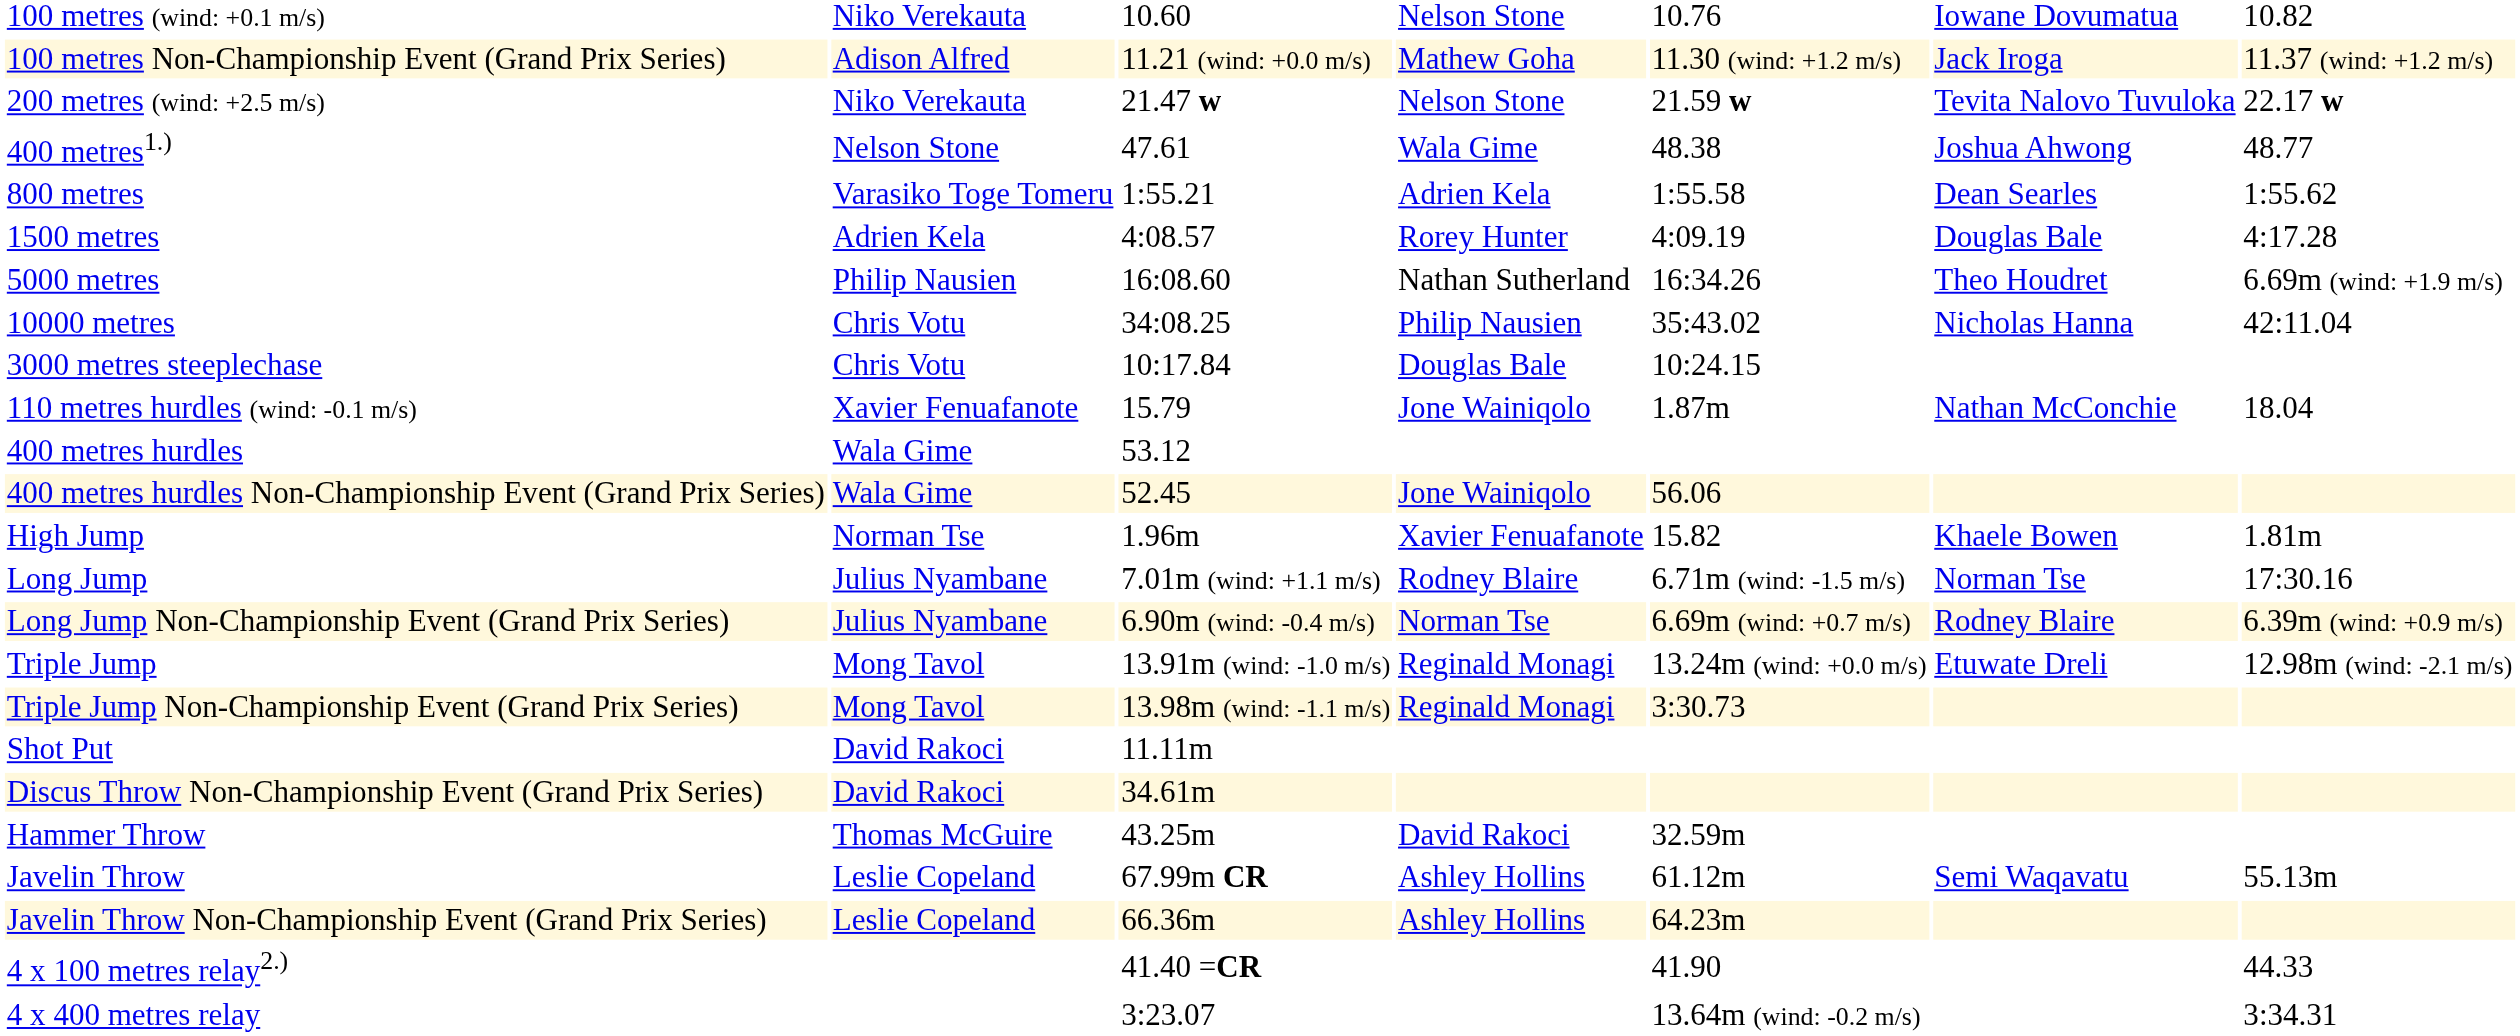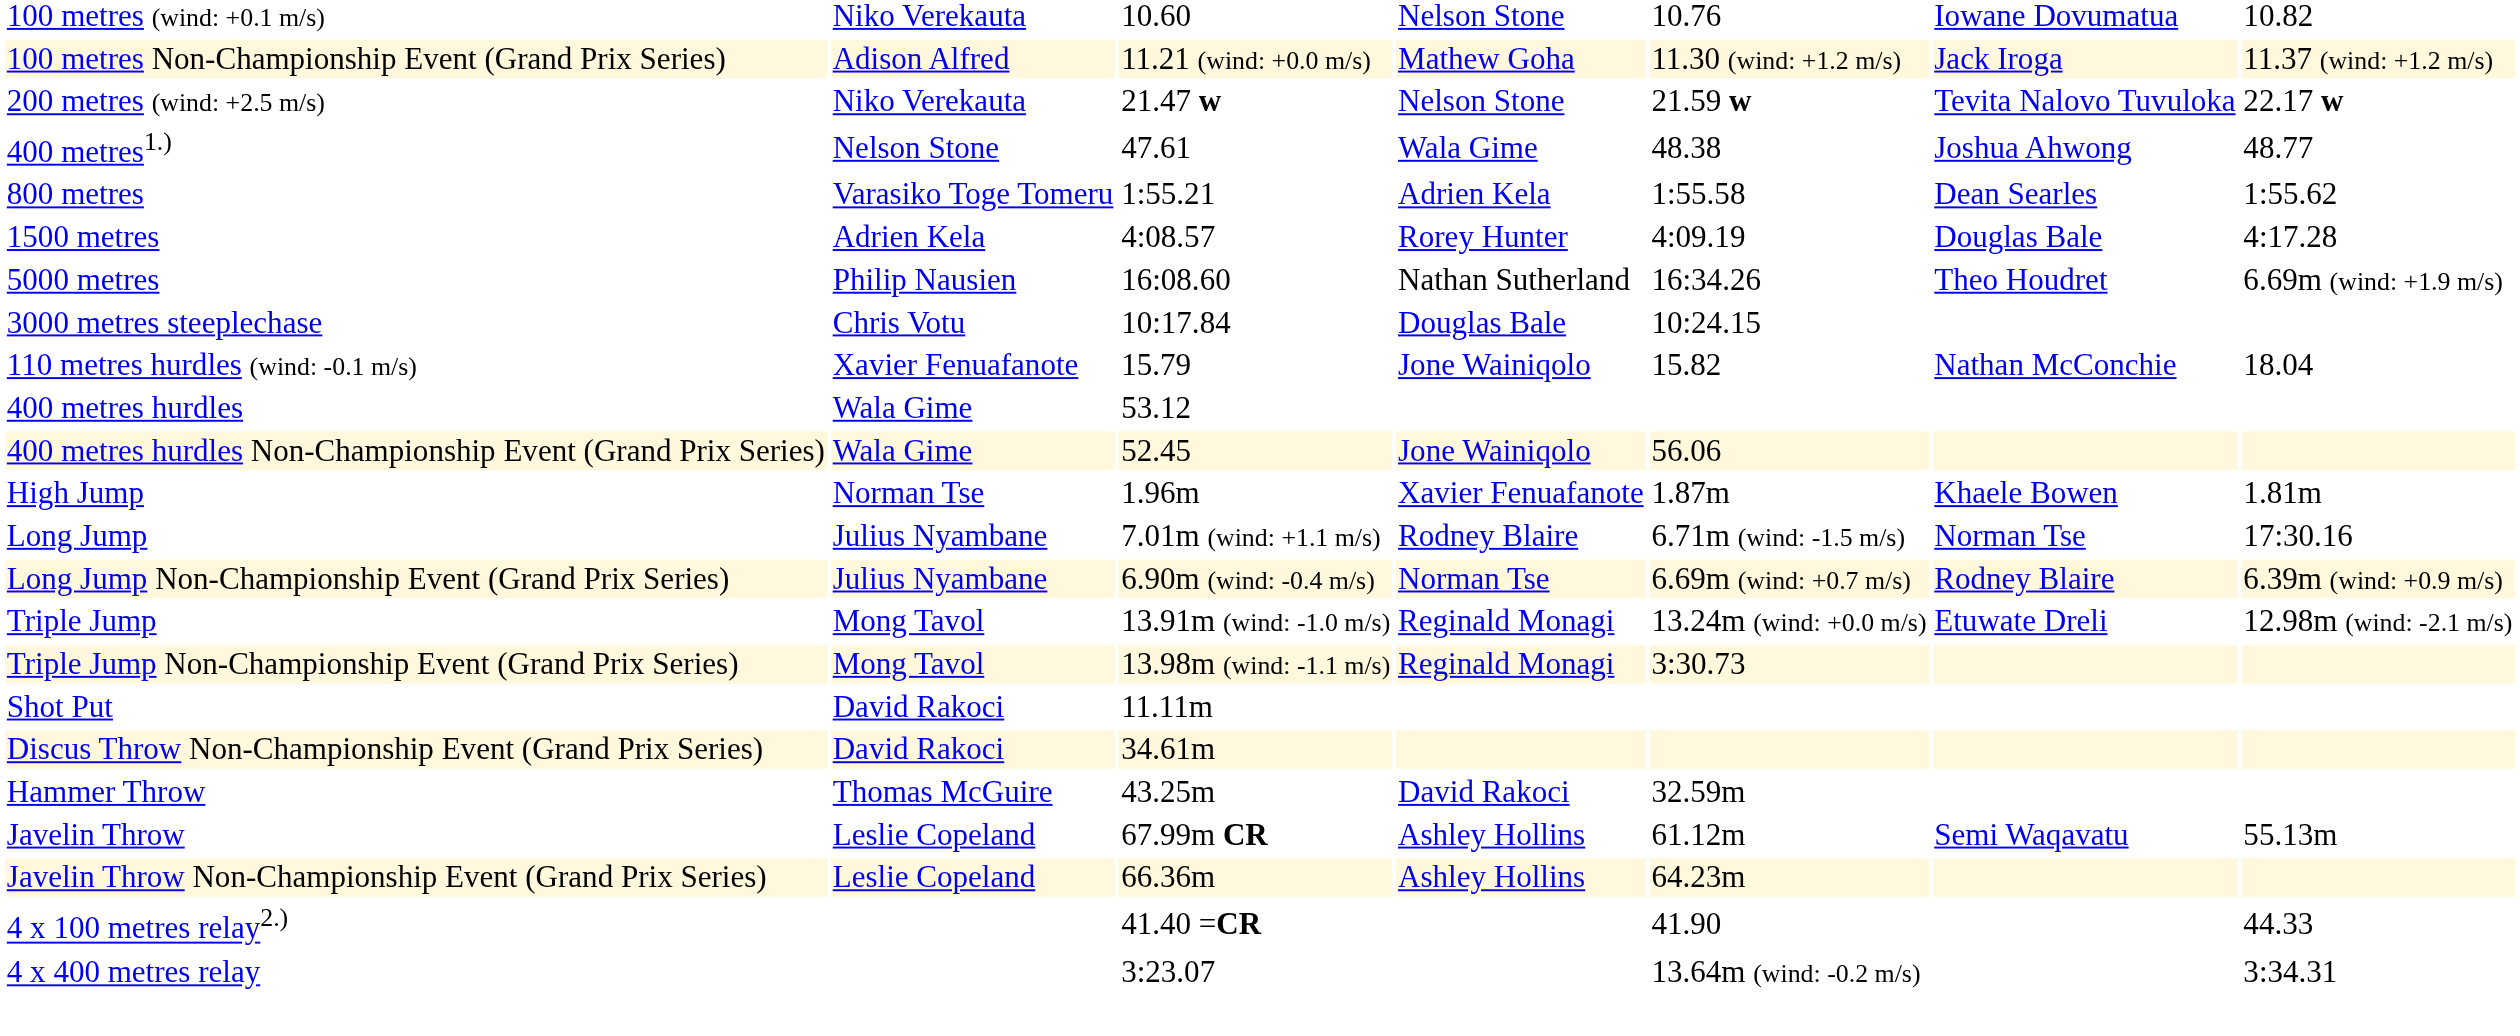 <table>
 <tr>
 <td><a href='#'>100 metres</a> <small>(wind: +0.1 m/s)</small></td>
 <td align=left><a href='#'>Niko Verekauta</a> <br> </td>
 <td>10.60</td>
 <td align=left><a href='#'>Nelson Stone</a> <br> </td>
 <td>10.76</td>
 <td align=left><a href='#'>Iowane Dovumatua</a> <br> </td>
 <td>10.82</td>
 </tr>
 <tr style="background-color:CornSilk">
 <td><a href='#'>100 metres</a> Non-Championship Event (Grand Prix Series)</td>
 <td align=left><a href='#'>Adison Alfred</a> <br> </td>
 <td>11.21 <small>(wind: +0.0 m/s)</small></td>
 <td align=left><a href='#'>Mathew Goha</a> <br> </td>
 <td>11.30 <small>(wind: +1.2 m/s)</small></td>
 <td align=left><a href='#'>Jack Iroga</a> <br> </td>
 <td>11.37 <small>(wind: +1.2 m/s)</small></td>
 </tr>
 <tr>
 <td><a href='#'>200 metres</a> <small>(wind: +2.5 m/s)</small></td>
 <td align=left><a href='#'>Niko Verekauta</a> <br> </td>
 <td>21.47 <strong>w</strong></td>
 <td align=left><a href='#'>Nelson Stone</a> <br> </td>
 <td>21.59 <strong>w</strong></td>
 <td align=left><a href='#'>Tevita Nalovo Tuvuloka</a> <br> </td>
 <td>22.17 <strong>w</strong></td>
 </tr>
 <tr>
 <td><a href='#'>400 metres</a><sup>1.)</sup></td>
 <td align=left><a href='#'>Nelson Stone</a> <br> </td>
 <td>47.61</td>
 <td align=left><a href='#'>Wala Gime</a> <br> </td>
 <td>48.38</td>
 <td align=left><a href='#'>Joshua Ahwong</a> <br> </td>
 <td>48.77</td>
 </tr>
 <tr>
 <td><a href='#'>800 metres</a></td>
 <td align=left><a href='#'>Varasiko Toge Tomeru</a> <br> </td>
 <td>1:55.21</td>
 <td align=left><a href='#'>Adrien Kela</a> <br> </td>
 <td>1:55.58</td>
 <td align=left><a href='#'>Dean Searles</a> <br> </td>
 <td>1:55.62</td>
 </tr>
 <tr>
 <td><a href='#'>1500 metres</a></td>
 <td align=left><a href='#'>Adrien Kela</a> <br> </td>
 <td>4:08.57</td>
 <td align=left><a href='#'>Rorey Hunter</a> <br> </td>
 <td>4:09.19</td>
 <td align=left><a href='#'>Douglas Bale</a> <br> </td>
 <td>4:17.28</td>
 </tr>
 <tr>
 <td><a href='#'>5000 metres</a></td>
 <td align=left><a href='#'>Philip Nausien</a> <br> </td>
 <td>16:08.60</td>
 <td align=left>Nathan Sutherland <br> </td>
 <td>16:34.26</td>
 <td align=left><a href='#'>Theo Houdret</a> <br> </td>
 <td>6.69m <small>(wind: +1.9 m/s)</small></td>
 </tr>
 <tr>
-<td><a href='#'>10000 metres</a></td>
-<td align=left><a href='#'>Chris Votu</a> <br> </td>
-<td>34:08.25</td>
-<td align=left><a href='#'>Philip Nausien</a> <br> </td>
-<td>35:43.02</td>
-<td align=left><a href='#'>Nicholas Hanna</a> <br> </td>
-<td>42:11.04</td>
-</tr>
-<tr>
 <td><a href='#'>3000 metres steeplechase</a></td>
 <td align=left><a href='#'>Chris Votu</a> <br> </td>
 <td>10:17.84</td>
 <td align=left><a href='#'>Douglas Bale</a> <br> </td>
 <td>10:24.15</td>
 <td></td>
 <td></td>
 </tr>
 <tr>
 <td><a href='#'>110 metres hurdles</a> <small>(wind: -0.1 m/s)</small></td>
 <td align=left><a href='#'>Xavier Fenuafanote</a> <br> </td>
 <td>15.79</td>
 <td align=left><a href='#'>Jone Wainiqolo</a> <br> </td>
-<td>1.87m</td>
+<td>15.82</td>
 <td align=left><a href='#'>Nathan McConchie</a> <br> </td>
 <td>18.04</td>
 </tr>
 <tr>
 <td><a href='#'>400 metres hurdles</a></td>
 <td align=left><a href='#'>Wala Gime</a> <br> </td>
 <td>53.12</td>
 <td></td>
 <td></td>
 <td></td>
 <td></td>
 </tr>
 <tr style="background-color:CornSilk">
 <td><a href='#'>400 metres hurdles</a> Non-Championship Event (Grand Prix Series)</td>
 <td align=left><a href='#'>Wala Gime</a> <br> </td>
 <td>52.45</td>
 <td align=left><a href='#'>Jone Wainiqolo</a> <br> </td>
 <td>56.06</td>
 <td></td>
 <td></td>
 </tr>
 <tr>
 <td><a href='#'>High Jump</a></td>
 <td align=left><a href='#'>Norman Tse</a> <br> </td>
 <td>1.96m</td>
 <td align=left><a href='#'>Xavier Fenuafanote</a> <br> </td>
-<td>15.82</td>
+<td>1.87m</td>
 <td align=left><a href='#'>Khaele Bowen</a> <br> </td>
 <td>1.81m</td>
 </tr>
 <tr>
 <td><a href='#'>Long Jump</a></td>
 <td align=left><a href='#'>Julius Nyambane</a> <br> </td>
 <td>7.01m <small>(wind: +1.1 m/s)</small></td>
 <td align=left><a href='#'>Rodney Blaire</a> <br> </td>
 <td>6.71m <small>(wind: -1.5 m/s)</small></td>
 <td align=left><a href='#'>Norman Tse</a> <br> </td>
 <td>17:30.16</td>
 </tr>
 <tr style="background-color:CornSilk">
 <td><a href='#'>Long Jump</a> Non-Championship Event (Grand Prix Series)</td>
 <td align=left><a href='#'>Julius Nyambane</a> <br> </td>
 <td>6.90m <small>(wind: -0.4 m/s)</small></td>
 <td align=left><a href='#'>Norman Tse</a> <br> </td>
 <td>6.69m <small>(wind: +0.7 m/s)</small></td>
 <td align=left><a href='#'>Rodney Blaire</a> <br> </td>
 <td>6.39m <small>(wind: +0.9 m/s)</small></td>
 </tr>
 <tr>
 <td><a href='#'>Triple Jump</a></td>
 <td align=left><a href='#'>Mong Tavol</a> <br> </td>
 <td>13.91m <small>(wind: -1.0 m/s)</small></td>
 <td align=left><a href='#'>Reginald Monagi</a> <br> </td>
 <td>13.24m <small>(wind: +0.0 m/s)</small></td>
 <td align=left><a href='#'>Etuwate Dreli</a> <br> </td>
 <td>12.98m <small>(wind: -2.1 m/s)</small></td>
 </tr>
 <tr style="background-color:CornSilk">
 <td><a href='#'>Triple Jump</a> Non-Championship Event (Grand Prix Series)</td>
 <td align=left><a href='#'>Mong Tavol</a> <br> </td>
 <td>13.98m <small>(wind: -1.1 m/s)</small></td>
 <td align=left><a href='#'>Reginald Monagi</a> <br> </td>
 <td>3:30.73</td>
 <td></td>
 <td></td>
 </tr>
 <tr>
 <td><a href='#'>Shot Put</a></td>
 <td align=left><a href='#'>David Rakoci</a> <br> </td>
 <td>11.11m</td>
 <td></td>
 <td></td>
 <td></td>
 <td></td>
 </tr>
 <tr style="background-color:CornSilk">
 <td><a href='#'>Discus Throw</a> Non-Championship Event (Grand Prix Series)</td>
 <td align=left><a href='#'>David Rakoci</a> <br> </td>
 <td>34.61m</td>
 <td></td>
 <td></td>
 <td></td>
 <td></td>
 </tr>
 <tr>
 <td><a href='#'>Hammer Throw</a></td>
 <td align=left><a href='#'>Thomas McGuire</a> <br> </td>
 <td>43.25m</td>
 <td align=left><a href='#'>David Rakoci</a> <br> </td>
 <td>32.59m</td>
 <td></td>
 <td></td>
 </tr>
 <tr>
 <td><a href='#'>Javelin Throw</a></td>
 <td align=left><a href='#'>Leslie Copeland</a> <br> </td>
 <td>67.99m <strong>CR</strong></td>
 <td align=left><a href='#'>Ashley Hollins</a> <br> </td>
 <td>61.12m</td>
 <td align=left><a href='#'>Semi Waqavatu</a> <br> </td>
 <td>55.13m</td>
 </tr>
 <tr style="background-color:CornSilk">
 <td><a href='#'>Javelin Throw</a> Non-Championship Event (Grand Prix Series)</td>
 <td align=left><a href='#'>Leslie Copeland</a> <br> </td>
 <td>66.36m</td>
 <td align=left><a href='#'>Ashley Hollins</a> <br> </td>
 <td>64.23m</td>
 <td></td>
 <td></td>
 </tr>
 <tr>
 <td><a href='#'>4 x 100 metres relay</a><sup>2.)</sup></td>
 <td></td>
 <td>41.40 =<strong>CR</strong></td>
 <td></td>
 <td>41.90</td>
 <td></td>
 <td>44.33</td>
 </tr>
 <tr>
 <td><a href='#'>4 x 400 metres relay</a></td>
 <td></td>
 <td>3:23.07</td>
 <td></td>
 <td>13.64m <small>(wind: -0.2 m/s)</small></td>
 <td></td>
 <td>3:34.31</td>
 </tr>
 </table>
